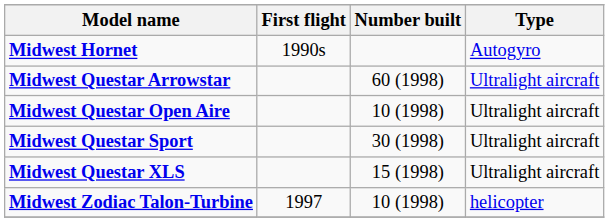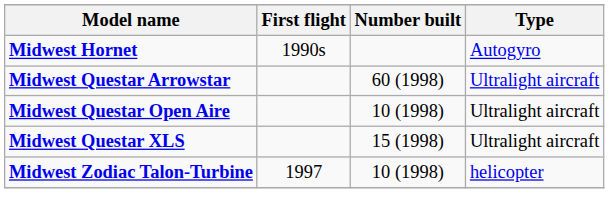 <table class="wikitable" align=center style="font-size:90%;">
 <tr>
 </tr>
 <tr style="background:#efefef;">
 <th>Model name</th>
 <th>First flight</th>
 <th>Number built</th>
 <th>Type</th>
 </tr>
 <tr>
 <td align=left><strong><a href='#'>Midwest Hornet</a></strong></td>
 <td align=center>1990s</td>
 <td align=center></td>
 <td align=left><a href='#'>Autogyro</a></td>
 </tr>
 <tr>
 <td align=left><strong><a href='#'>Midwest Questar Arrowstar</a></strong></td>
 <td align=center></td>
 <td align=center>60 (1998)</td>
 <td align=left><a href='#'>Ultralight aircraft</a></td>
 </tr>
 <tr>
 <td align=left><strong><a href='#'>Midwest Questar Open Aire</a></strong></td>
 <td align=center></td>
 <td align=center>10 (1998)</td>
 <td align=left>Ultralight aircraft</td>
 </tr>
 <tr>
-<td align=left><strong><a href='#'>Midwest Questar Sport</a></strong></td>
-<td align=center></td>
-<td align=center>30 (1998)</td>
-<td align=left>Ultralight aircraft</td>
-</tr>
-<tr>
 <td align=left><strong><a href='#'>Midwest Questar XLS</a></strong></td>
 <td align=center></td>
 <td align=center>15 (1998)</td>
 <td align=left>Ultralight aircraft</td>
 </tr>
 <tr>
 <td align=left><strong><a href='#'>Midwest Zodiac Talon-Turbine</a></strong></td>
 <td align=center>1997</td>
 <td align=center>10 (1998)</td>
 <td align=left><a href='#'>helicopter</a></td>
 </tr>
 <tr>
 </tr>
 </table>
